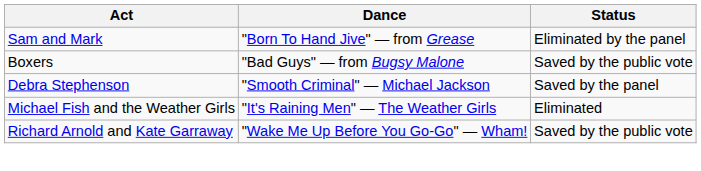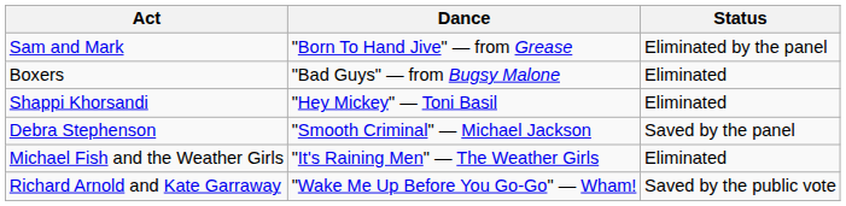 <table class="wikitable">
 <tr>
 <th>Act</th>
 <th>Dance</th>
 <th>Status</th>
 </tr>
 <tr>
 <td><a href='#'>Sam and Mark</a></td>
 <td>"<a href='#'>Born To Hand Jive</a>" — from <em><a href='#'>Grease</a></em></td>
 <td>Eliminated by the panel</td>
 </tr>
 <tr>
 <td>Boxers</td>
 <td>"Bad Guys" — from <em><a href='#'>Bugsy Malone</a></em></td>
-<td>Saved by the public vote</td>
+<td>Eliminated</td>
+</tr>
+<tr>
+<td><a href='#'>Shappi Khorsandi</a></td>
+<td>"<a href='#'>Hey Mickey</a>" — <a href='#'>Toni Basil</a></td>
+<td>Eliminated</td>
 </tr>
 <tr>
 <td><a href='#'>Debra Stephenson</a></td>
 <td>"<a href='#'>Smooth Criminal</a>" — <a href='#'>Michael Jackson</a></td>
 <td>Saved by the panel</td>
 </tr>
 <tr>
 <td><a href='#'>Michael Fish</a> and the Weather Girls</td>
 <td>"<a href='#'>It's Raining Men</a>" — <a href='#'>The Weather Girls</a></td>
 <td>Eliminated</td>
 </tr>
 <tr>
 <td><a href='#'>Richard Arnold</a> and <a href='#'>Kate Garraway</a></td>
 <td>"<a href='#'>Wake Me Up Before You Go-Go</a>" — <a href='#'>Wham!</a></td>
 <td>Saved by the public vote</td>
 </tr>
 </table>
